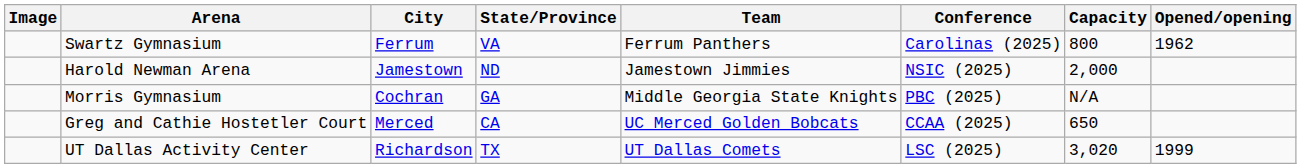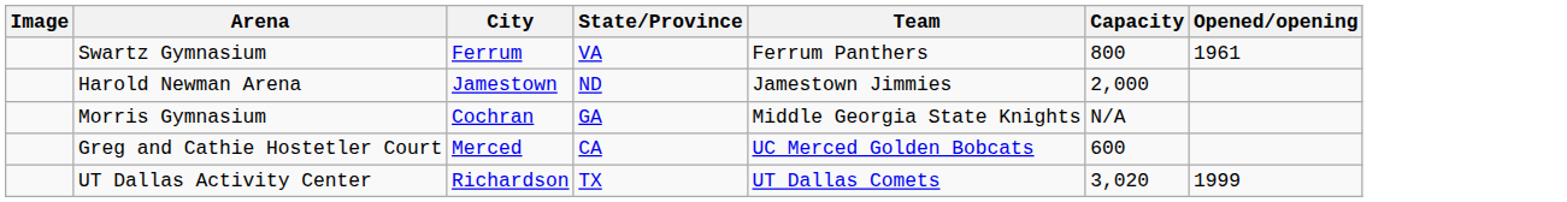 <table class="wikitable sortable">
 <tr>
 <th class=unsortable>Image</th>
 <th>Arena</th>
 <th>City</th>
 <th>State/Province</th>
 <th>Team</th>
-<th>Conference</th>
 <th>Capacity</th>
 <th>Opened/opening</th>
 </tr>
 <tr>
 <td></td>
 <td>Swartz Gymnasium</td>
 <td><a href='#'>Ferrum</a></td>
 <td><a href='#'>VA</a></td>
 <td>Ferrum Panthers</td>
-<td><a href='#'>Carolinas</a> (2025)</td>
 <td>800</td>
-<td>1962</td>
+<td>1961</td>
 </tr>
 <tr>
 <td></td>
 <td>Harold Newman Arena</td>
 <td><a href='#'>Jamestown</a></td>
 <td><a href='#'>ND</a></td>
 <td>Jamestown Jimmies</td>
-<td><a href='#'>NSIC</a> (2025)</td>
 <td>2,000</td>
 <td></td>
 </tr>
 <tr>
 <td></td>
 <td>Morris Gymnasium</td>
 <td><a href='#'>Cochran</a></td>
 <td><a href='#'>GA</a></td>
 <td>Middle Georgia State Knights</td>
-<td><a href='#'>PBC</a> (2025)</td>
 <td>N/A</td>
 <td></td>
 </tr>
 <tr>
 <td></td>
 <td>Greg and Cathie Hostetler Court</td>
 <td><a href='#'>Merced</a></td>
 <td><a href='#'>CA</a></td>
 <td><a href='#'>UC Merced Golden Bobcats</a></td>
-<td><a href='#'>CCAA</a> (2025)</td>
-<td>650</td>
+<td>600</td>
 <td></td>
 </tr>
 <tr>
 <td></td>
 <td>UT Dallas Activity Center</td>
 <td><a href='#'>Richardson</a></td>
 <td><a href='#'>TX</a></td>
 <td><a href='#'>UT Dallas Comets</a></td>
-<td><a href='#'>LSC</a> (2025)</td>
 <td>3,020</td>
 <td>1999</td>
 </tr>
 </table>
